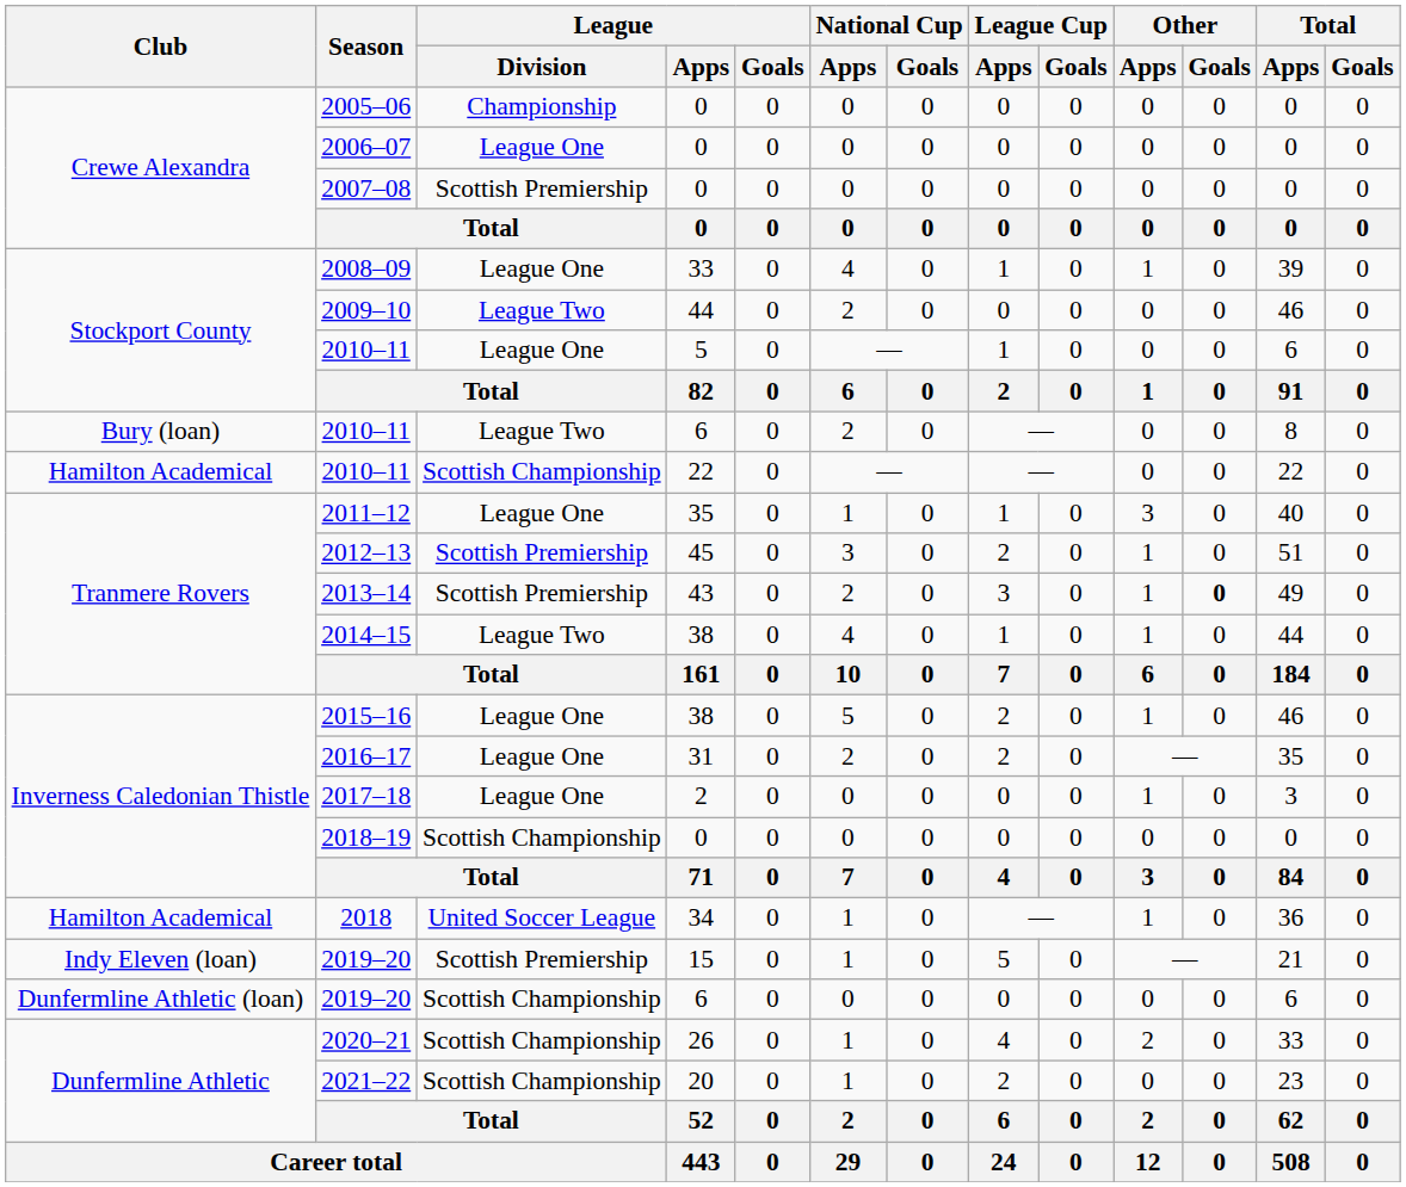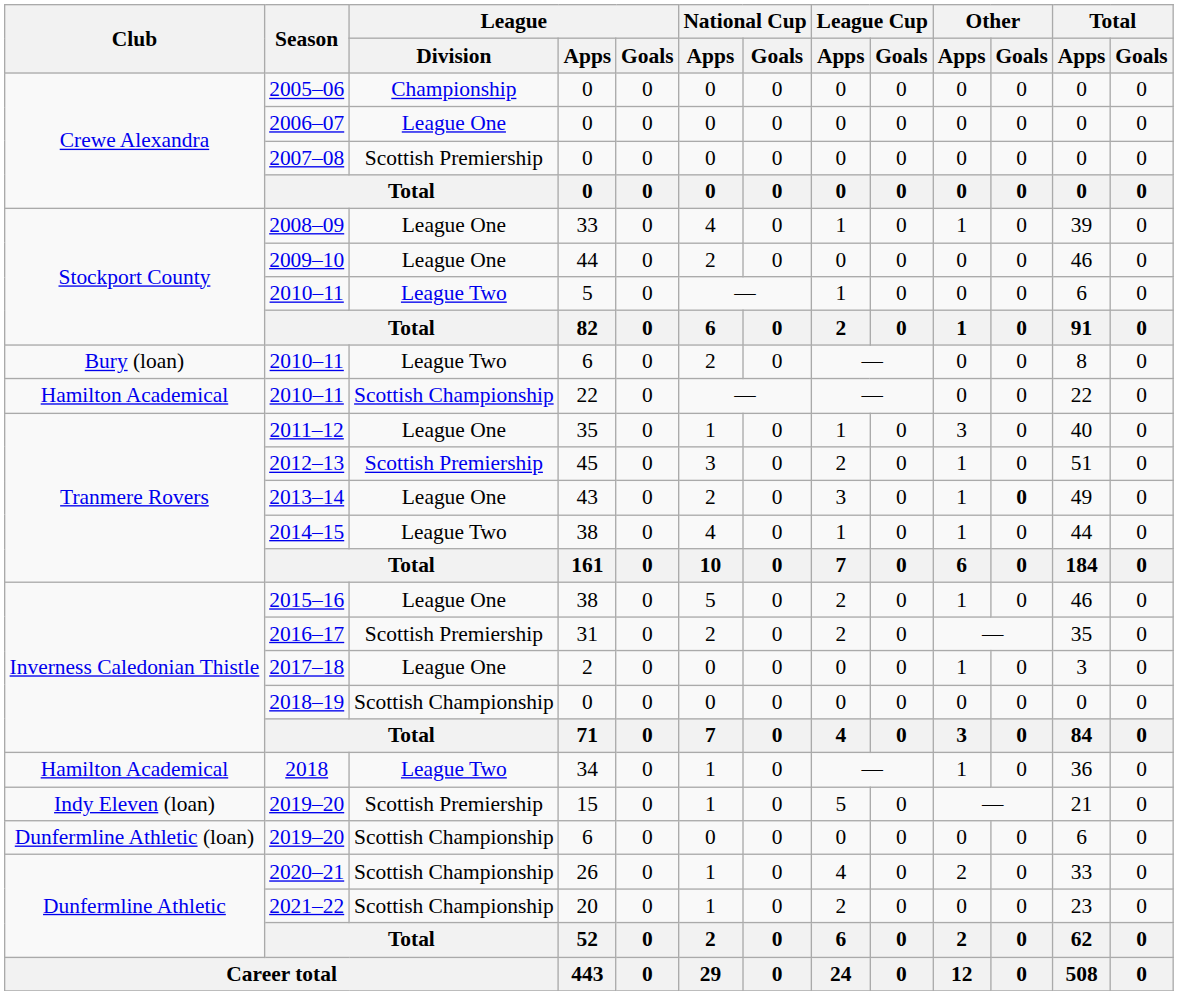 <table class="wikitable" style="text-align: center;">
 <tr>
 <th rowspan=2>Club</th>
 <th rowspan=2>Season</th>
 <th colspan=3>League</th>
 <th colspan=2>National Cup</th>
 <th colspan=2>League Cup</th>
 <th colspan=2>Other</th>
 <th colspan=2>Total</th>
 </tr>
 <tr>
 <th>Division</th>
 <th>Apps</th>
 <th>Goals</th>
 <th>Apps</th>
 <th>Goals</th>
 <th>Apps</th>
 <th>Goals</th>
 <th>Apps</th>
 <th>Goals</th>
 <th>Apps</th>
 <th>Goals</th>
 </tr>
 <tr>
 <td rowspan=4><a href='#'>Crewe Alexandra</a></td>
 <td><a href='#'>2005–06</a></td>
 <td><a href='#'>Championship</a></td>
 <td>0</td>
 <td>0</td>
 <td>0</td>
 <td>0</td>
 <td>0</td>
 <td>0</td>
 <td>0</td>
 <td>0</td>
 <td>0</td>
 <td>0</td>
 </tr>
 <tr>
 <td><a href='#'>2006–07</a></td>
 <td><a href='#'>League One</a></td>
 <td>0</td>
 <td>0</td>
 <td>0</td>
 <td>0</td>
 <td>0</td>
 <td>0</td>
 <td>0</td>
 <td>0</td>
 <td>0</td>
 <td>0</td>
 </tr>
 <tr>
 <td><a href='#'>2007–08</a></td>
 <td>Scottish Premiership</td>
 <td>0</td>
 <td>0</td>
 <td>0</td>
 <td>0</td>
 <td>0</td>
 <td>0</td>
 <td>0</td>
 <td>0</td>
 <td>0</td>
 <td>0</td>
 </tr>
 <tr>
 <th colspan=2>Total</th>
 <th>0</th>
 <th>0</th>
 <th>0</th>
 <th>0</th>
 <th>0</th>
 <th>0</th>
 <th>0</th>
 <th>0</th>
 <th>0</th>
 <th>0</th>
 </tr>
 <tr>
 <td rowspan=4><a href='#'>Stockport County</a></td>
 <td><a href='#'>2008–09</a></td>
 <td>League One</td>
 <td>33</td>
 <td>0</td>
 <td>4</td>
 <td>0</td>
 <td>1</td>
 <td>0</td>
 <td>1</td>
 <td>0</td>
 <td>39</td>
 <td>0</td>
 </tr>
 <tr>
 <td><a href='#'>2009–10</a></td>
-<td><a href='#'>League Two</a></td>
+<td>League One</td>
 <td>44</td>
 <td>0</td>
 <td>2</td>
 <td>0</td>
 <td>0</td>
 <td>0</td>
 <td>0</td>
 <td>0</td>
 <td>46</td>
 <td>0</td>
 </tr>
 <tr>
 <td><a href='#'>2010–11</a></td>
-<td>League One</td>
+<td><a href='#'>League Two</a></td>
 <td>5</td>
 <td>0</td>
 <td colspan=2>—</td>
 <td>1</td>
 <td>0</td>
 <td>0</td>
 <td>0</td>
 <td>6</td>
 <td>0</td>
 </tr>
 <tr>
 <th colspan="2">Total</th>
 <th>82</th>
 <th>0</th>
 <th>6</th>
 <th>0</th>
 <th>2</th>
 <th>0</th>
 <th>1</th>
 <th>0</th>
 <th>91</th>
 <th>0</th>
 </tr>
 <tr>
 <td><a href='#'>Bury</a> (loan)</td>
 <td><a href='#'>2010–11</a></td>
 <td>League Two</td>
 <td>6</td>
 <td>0</td>
 <td>2</td>
 <td>0</td>
 <td colspan=2>—</td>
 <td>0</td>
 <td>0</td>
 <td>8</td>
 <td>0</td>
 </tr>
 <tr>
 <td><a href='#'>Hamilton Academical</a></td>
 <td><a href='#'>2010–11</a></td>
 <td><a href='#'>Scottish Championship</a></td>
 <td>22</td>
 <td>0</td>
 <td colspan=2>—</td>
 <td colspan=2>—</td>
 <td>0</td>
 <td>0</td>
 <td>22</td>
 <td>0</td>
 </tr>
 <tr>
 <td rowspan=5><a href='#'>Tranmere Rovers</a></td>
 <td><a href='#'>2011–12</a></td>
 <td>League One</td>
 <td>35</td>
 <td>0</td>
 <td>1</td>
 <td>0</td>
 <td>1</td>
 <td>0</td>
 <td>3</td>
 <td>0</td>
 <td>40</td>
 <td>0</td>
 </tr>
 <tr>
 <td><a href='#'>2012–13</a></td>
 <td><a href='#'>Scottish Premiership</a></td>
 <td>45</td>
 <td>0</td>
 <td>3</td>
 <td>0</td>
 <td>2</td>
 <td>0</td>
 <td>1</td>
 <td>0</td>
 <td>51</td>
 <td>0</td>
 </tr>
 <tr>
 <td><a href='#'>2013–14</a></td>
-<td>Scottish Premiership</td>
+<td>League One</td>
 <td>43</td>
 <td>0</td>
 <td>2</td>
 <td>0</td>
 <td>3</td>
 <td>0</td>
 <td>1</td>
 <td><strong>0</strong></td>
 <td>49</td>
 <td>0</td>
 </tr>
 <tr>
 <td><a href='#'>2014–15</a></td>
 <td>League Two</td>
 <td>38</td>
 <td>0</td>
 <td>4</td>
 <td>0</td>
 <td>1</td>
 <td>0</td>
 <td>1</td>
 <td>0</td>
 <td>44</td>
 <td>0</td>
 </tr>
 <tr>
 <th colspan=2>Total</th>
 <th>161</th>
 <th>0</th>
 <th>10</th>
 <th>0</th>
 <th>7</th>
 <th>0</th>
 <th>6</th>
 <th>0</th>
 <th>184</th>
 <th>0</th>
 </tr>
 <tr>
 <td rowspan="5"><a href='#'>Inverness Caledonian Thistle</a></td>
 <td><a href='#'>2015–16</a></td>
 <td>League One</td>
 <td>38</td>
 <td>0</td>
 <td>5</td>
 <td>0</td>
 <td>2</td>
 <td>0</td>
 <td>1</td>
 <td>0</td>
 <td>46</td>
 <td>0</td>
 </tr>
 <tr>
 <td><a href='#'>2016–17</a></td>
-<td>League One</td>
+<td>Scottish Premiership</td>
 <td>31</td>
 <td>0</td>
 <td>2</td>
 <td>0</td>
 <td>2</td>
 <td>0</td>
 <td colspan=2>—</td>
 <td>35</td>
 <td>0</td>
 </tr>
 <tr>
 <td><a href='#'>2017–18</a></td>
 <td>League One</td>
 <td>2</td>
 <td>0</td>
 <td>0</td>
 <td>0</td>
 <td>0</td>
 <td>0</td>
 <td>1</td>
 <td>0</td>
 <td>3</td>
 <td>0</td>
 </tr>
 <tr>
 <td><a href='#'>2018–19</a></td>
 <td>Scottish Championship</td>
 <td>0</td>
 <td>0</td>
 <td>0</td>
 <td>0</td>
 <td>0</td>
 <td>0</td>
 <td>0</td>
 <td>0</td>
 <td>0</td>
 <td>0</td>
 </tr>
 <tr>
 <th colspan=2>Total</th>
 <th>71</th>
 <th>0</th>
 <th>7</th>
 <th>0</th>
 <th>4</th>
 <th>0</th>
 <th>3</th>
 <th>0</th>
 <th>84</th>
 <th>0</th>
 </tr>
 <tr>
 <td><a href='#'>Hamilton Academical</a></td>
 <td><a href='#'>2018</a></td>
-<td><a href='#'>United Soccer League</a></td>
+<td><a href='#'>League Two</a></td>
 <td>34</td>
 <td>0</td>
 <td>1</td>
 <td>0</td>
 <td colspan=2>—</td>
 <td>1</td>
 <td>0</td>
 <td>36</td>
 <td>0</td>
 </tr>
 <tr>
 <td><a href='#'>Indy Eleven</a> (loan)</td>
 <td><a href='#'>2019–20</a></td>
 <td>Scottish Premiership</td>
 <td>15</td>
 <td>0</td>
 <td>1</td>
 <td>0</td>
 <td>5</td>
 <td>0</td>
 <td colspan=2>—</td>
 <td>21</td>
 <td>0</td>
 </tr>
 <tr>
 <td><a href='#'>Dunfermline Athletic</a> (loan)</td>
 <td><a href='#'>2019–20</a></td>
 <td>Scottish Championship</td>
 <td>6</td>
 <td>0</td>
 <td>0</td>
 <td>0</td>
 <td>0</td>
 <td>0</td>
 <td>0</td>
 <td>0</td>
 <td>6</td>
 <td>0</td>
 </tr>
 <tr>
 <td rowspan=3><a href='#'>Dunfermline Athletic</a></td>
 <td><a href='#'>2020–21</a></td>
 <td>Scottish Championship</td>
 <td>26</td>
 <td>0</td>
 <td>1</td>
 <td>0</td>
 <td>4</td>
 <td>0</td>
 <td>2</td>
 <td>0</td>
 <td>33</td>
 <td>0</td>
 </tr>
 <tr>
 <td><a href='#'>2021–22</a></td>
 <td>Scottish Championship</td>
 <td>20</td>
 <td>0</td>
 <td>1</td>
 <td>0</td>
 <td>2</td>
 <td>0</td>
 <td>0</td>
 <td>0</td>
 <td>23</td>
 <td>0</td>
 </tr>
 <tr>
 <th colspan=2>Total</th>
 <th>52</th>
 <th>0</th>
 <th>2</th>
 <th>0</th>
 <th>6</th>
 <th>0</th>
 <th>2</th>
 <th>0</th>
 <th>62</th>
 <th>0</th>
 </tr>
 <tr>
 <th colspan=3>Career total</th>
 <th>443</th>
 <th>0</th>
 <th>29</th>
 <th>0</th>
 <th>24</th>
 <th>0</th>
 <th>12</th>
 <th>0</th>
 <th>508</th>
 <th>0</th>
 </tr>
 </table>
